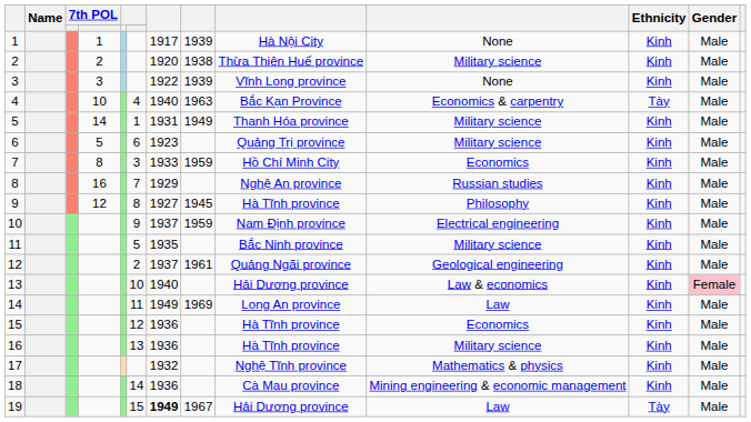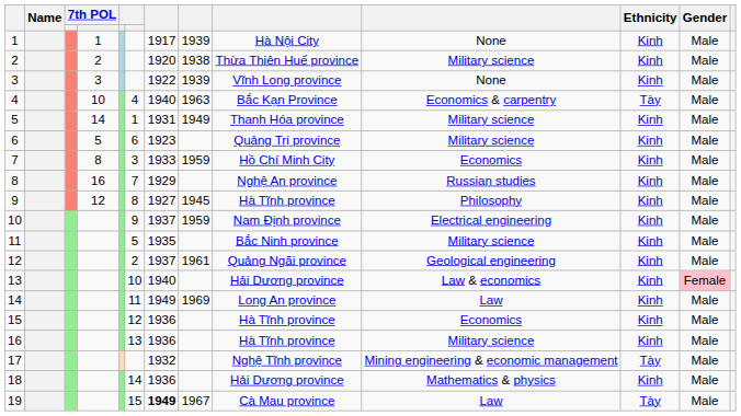 <table class="wikitable sortable" style=text-align:center>
 <tr>
 <th Rowspan="2"></th>
 <th Rowspan="2">Name</th>
 <th colspan="2" unsortable><a href='#'>7th POL</a></th>
 <th colspan="2" unsortable></th>
 <th Rowspan="2"></th>
 <th Rowspan="2"></th>
 <th Rowspan="2"></th>
 <th Rowspan="2"></th>
 <th Rowspan="2">Ethnicity</th>
 <th Rowspan="2">Gender</th>
 <th Rowspan="2"  scope="col" class="unsortable"></th>
 </tr>
 <tr>
 <th></th>
 <th></th>
 <th></th>
 <th></th>
 </tr>
 <tr>
 <td>1</td>
 <th align="center" scope="row" style="font-weight:normal;"></th>
 <td bgcolor = Salmon></td>
 <td>1</td>
 <td bgcolor = LightBlue></td>
 <td></td>
 <td>1917</td>
 <td>1939</td>
 <td><a href='#'>Hà Nội City</a></td>
 <td>None</td>
 <td><a href='#'>Kinh</a></td>
 <td>Male</td>
 <td></td>
 </tr>
 <tr>
 <td>2</td>
 <th align="center" scope="row" style="font-weight:normal;"></th>
 <td bgcolor = Salmon></td>
 <td>2</td>
 <td bgcolor = LightBlue></td>
 <td></td>
 <td>1920</td>
 <td>1938</td>
 <td><a href='#'>Thừa Thiên Huế province</a></td>
 <td><a href='#'>Military science</a></td>
 <td><a href='#'>Kinh</a></td>
 <td>Male</td>
 <td></td>
 </tr>
 <tr>
 <td>3</td>
 <th align="center" scope="row" style="font-weight:normal;"></th>
 <td bgcolor = Salmon></td>
 <td>3</td>
 <td bgcolor = LightBlue></td>
 <td></td>
 <td>1922</td>
 <td>1939</td>
 <td><a href='#'>Vĩnh Long province</a></td>
 <td>None</td>
 <td><a href='#'>Kinh</a></td>
 <td>Male</td>
 <td></td>
 </tr>
 <tr>
 <td>4</td>
 <th align="center" scope="row" style="font-weight:normal;"></th>
 <td bgcolor = Salmon></td>
 <td>10</td>
 <td bgcolor = LightGreen></td>
 <td>4</td>
 <td>1940</td>
 <td>1963</td>
 <td><a href='#'>Bắc Kạn Province</a></td>
 <td><a href='#'>Economics</a> & <a href='#'>carpentry</a></td>
 <td><a href='#'>Tày</a></td>
 <td>Male</td>
 <td></td>
 </tr>
 <tr>
 <td>5</td>
 <th align="center" scope="row" style="font-weight:normal;"></th>
 <td bgcolor = Salmon></td>
 <td>14</td>
 <td bgcolor = LightGreen></td>
 <td>1</td>
 <td>1931</td>
 <td>1949</td>
 <td><a href='#'>Thanh Hóa province</a></td>
 <td><a href='#'>Military science</a></td>
 <td><a href='#'>Kinh</a></td>
 <td>Male</td>
 <td></td>
 </tr>
 <tr>
 <td>6</td>
 <th align="center" scope="row" style="font-weight:normal;"></th>
 <td bgcolor = Salmon></td>
 <td>5</td>
 <td bgcolor = LightGreen></td>
 <td>6</td>
 <td>1923</td>
 <td></td>
 <td><a href='#'>Quảng Trị province</a></td>
 <td><a href='#'>Military science</a></td>
 <td><a href='#'>Kinh</a></td>
 <td>Male</td>
 <td></td>
 </tr>
 <tr>
 <td>7</td>
 <th align="center" scope="row" style="font-weight:normal;"></th>
 <td bgcolor = Salmon></td>
 <td>8</td>
 <td bgcolor = LightGreen></td>
 <td>3</td>
 <td>1933</td>
 <td>1959</td>
 <td><a href='#'>Hồ Chí Minh City</a></td>
 <td><a href='#'>Economics</a></td>
 <td><a href='#'>Kinh</a></td>
 <td>Male</td>
 <td></td>
 </tr>
 <tr>
 <td>8</td>
 <th align="center" scope="row" style="font-weight:normal;"></th>
 <td bgcolor = Salmon></td>
 <td>16</td>
 <td bgcolor = LightGreen></td>
 <td>7</td>
 <td>1929</td>
 <td></td>
 <td><a href='#'>Nghệ An province</a></td>
 <td><a href='#'>Russian studies</a></td>
 <td><a href='#'>Kinh</a></td>
 <td>Male</td>
 <td></td>
 </tr>
 <tr>
 <td>9</td>
 <th align="center" scope="row" style="font-weight:normal;"></th>
 <td bgcolor = Salmon></td>
 <td>12</td>
 <td bgcolor = LightGreen></td>
 <td>8</td>
 <td>1927</td>
 <td>1945</td>
 <td><a href='#'>Hà Tĩnh province</a></td>
 <td><a href='#'>Philosophy</a></td>
 <td><a href='#'>Kinh</a></td>
 <td>Male</td>
 <td></td>
 </tr>
 <tr>
 <td>10</td>
 <th align="center" scope="row" style="font-weight:normal;"></th>
 <td bgcolor = LightGreen></td>
 <td></td>
 <td bgcolor = LightGreen></td>
 <td>9</td>
 <td>1937</td>
 <td>1959</td>
 <td><a href='#'>Nam Định province</a></td>
 <td><a href='#'>Electrical engineering</a></td>
 <td><a href='#'>Kinh</a></td>
 <td>Male</td>
 <td></td>
 </tr>
 <tr>
 <td>11</td>
 <th align="center" scope="row" style="font-weight:normal;"></th>
 <td bgcolor = LightGreen></td>
 <td></td>
 <td bgcolor = LightGreen></td>
 <td>5</td>
 <td>1935</td>
 <td></td>
 <td><a href='#'>Bắc Ninh province</a></td>
 <td><a href='#'>Military science</a></td>
 <td><a href='#'>Kinh</a></td>
 <td>Male</td>
 <td></td>
 </tr>
 <tr>
 <td>12</td>
 <th align="center" scope="row" style="font-weight:normal;"></th>
 <td bgcolor = LightGreen></td>
 <td></td>
 <td bgcolor = LightGreen></td>
 <td>2</td>
 <td>1937</td>
 <td>1961</td>
 <td><a href='#'>Quảng Ngãi province</a></td>
 <td><a href='#'>Geological engineering</a></td>
 <td><a href='#'>Kinh</a></td>
 <td>Male</td>
 <td></td>
 </tr>
 <tr>
 <td>13</td>
 <th align="center" scope="row" style="font-weight:normal;"></th>
 <td bgcolor = LightGreen></td>
 <td></td>
 <td bgcolor = LightGreen></td>
 <td>10</td>
 <td>1940</td>
 <td></td>
 <td><a href='#'>Hải Dương province</a></td>
 <td><a href='#'>Law</a> & <a href='#'>economics</a></td>
 <td><a href='#'>Kinh</a></td>
 <td style="background: Pink">Female</td>
 <td></td>
 </tr>
 <tr>
 <td>14</td>
 <th align="center" scope="row" style="font-weight:normal;"></th>
 <td bgcolor = LightGreen></td>
 <td></td>
 <td bgcolor = LightGreen></td>
 <td>11</td>
 <td>1949</td>
 <td>1969</td>
 <td><a href='#'>Long An province</a></td>
 <td><a href='#'>Law</a></td>
 <td><a href='#'>Kinh</a></td>
 <td>Male</td>
 <td></td>
 </tr>
 <tr>
 <td>15</td>
 <th align="center" scope="row" style="font-weight:normal;"></th>
 <td bgcolor = LightGreen></td>
 <td></td>
 <td bgcolor = LightGreen></td>
 <td>12</td>
 <td>1936</td>
 <td></td>
 <td><a href='#'>Hà Tĩnh province</a></td>
 <td><a href='#'>Economics</a></td>
 <td><a href='#'>Kinh</a></td>
 <td>Male</td>
 <td></td>
 </tr>
 <tr>
 <td>16</td>
 <th align="center" scope="row" style="font-weight:normal;"></th>
 <td bgcolor = LightGreen></td>
 <td></td>
 <td bgcolor = LightGreen></td>
 <td>13</td>
 <td>1936</td>
 <td></td>
 <td><a href='#'>Hà Tĩnh province</a></td>
 <td><a href='#'>Military science</a></td>
 <td><a href='#'>Kinh</a></td>
 <td>Male</td>
 <td></td>
 </tr>
 <tr>
 <td>17</td>
 <th align="center" scope="row" style="font-weight:normal;"></th>
 <td bgcolor = LightGreen></td>
 <td></td>
 <td bgcolor = PeachPuff></td>
 <td></td>
 <td>1932</td>
 <td></td>
 <td><a href='#'>Nghệ Tĩnh province</a></td>
-<td><a href='#'>Mathematics</a> & <a href='#'>physics</a></td>
-<td><a href='#'>Kinh</a></td>
+<td><a href='#'>Mining engineering</a> & <a href='#'>economic management</a></td>
+<td><a href='#'>Tày</a></td>
 <td>Male</td>
 <td></td>
 </tr>
 <tr>
 <td>18</td>
 <th align="center" scope="row" style="font-weight:normal;"></th>
 <td bgcolor = LightGreen></td>
 <td></td>
 <td bgcolor = LightGreen></td>
 <td>14</td>
 <td>1936</td>
 <td></td>
-<td><a href='#'>Cà Mau province</a></td>
-<td><a href='#'>Mining engineering</a> & <a href='#'>economic management</a></td>
+<td><a href='#'>Hải Dương province</a></td>
+<td><a href='#'>Mathematics</a> & <a href='#'>physics</a></td>
 <td><a href='#'>Kinh</a></td>
 <td>Male</td>
 <td></td>
 </tr>
 <tr>
 <td>19</td>
 <th align="center" scope="row" style="font-weight:normal;"></th>
 <td bgcolor = LightGreen></td>
 <td></td>
 <td bgcolor = LightGreen></td>
 <td>15</td>
 <td><strong>1949</strong></td>
 <td>1967</td>
-<td><a href='#'>Hải Dương province</a></td>
+<td><a href='#'>Cà Mau province</a></td>
 <td><a href='#'>Law</a></td>
 <td><a href='#'>Tày</a></td>
 <td>Male</td>
 <td></td>
 </tr>
 </table>
